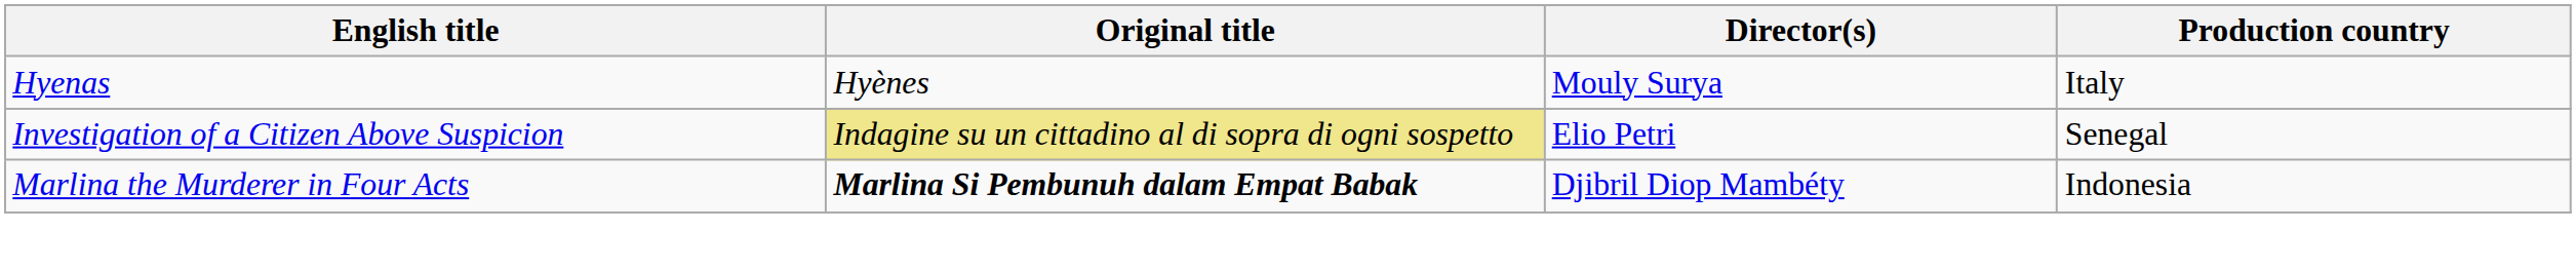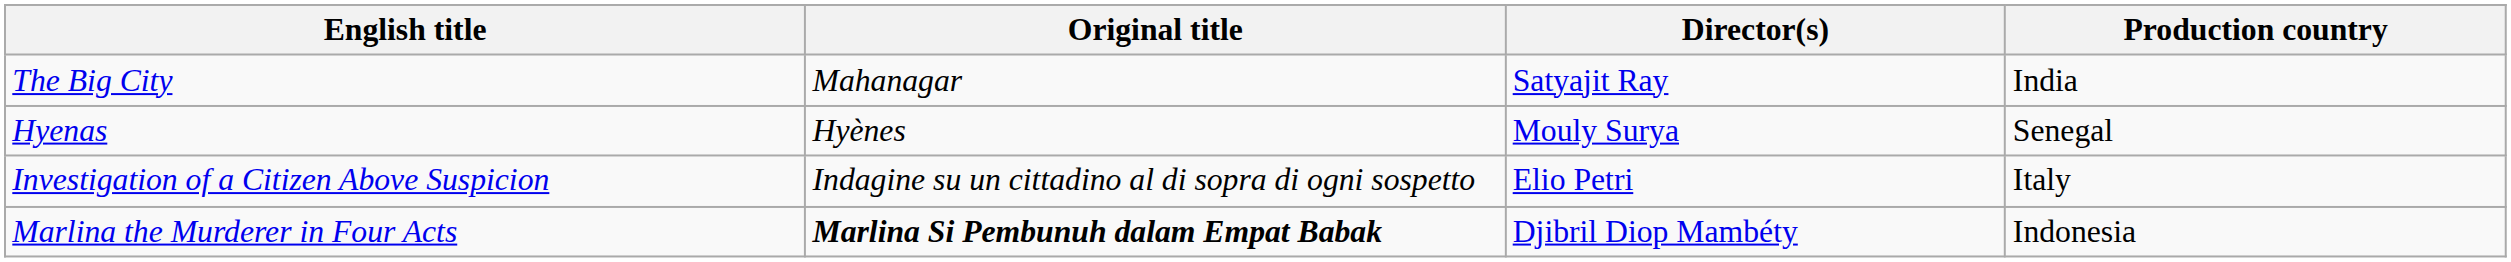 <table class="sortable wikitable" width="100%" cellpadding="5">
 <tr>
 <th scope="col" width="32%">English title</th>
 <th scope="col" width="28%">Original title</th>
 <th scope="col" width="20%">Director(s)</th>
 <th scope="col" width="20%">Production country</th>
 </tr>
 <tr>
+<td><em><a href='#'>The Big City</a></em></td>
+<td><em>Mahanagar</em></td>
+<td><a href='#'>Satyajit Ray</a></td>
+<td>India</td>
+</tr>
+<tr>
 <td><em><a href='#'>Hyenas</a></em></td>
 <td><em>Hyènes</em></td>
 <td><a href='#'>Mouly Surya</a></td>
-<td>Italy</td>
+<td>Senegal</td>
 </tr>
 <tr>
 <td><em><a href='#'>Investigation of a Citizen Above Suspicion</a></em></td>
-<td style="background: khaki;"><em>Indagine su un cittadino al di sopra di ogni sospetto</em></td>
+<td><em>Indagine su un cittadino al di sopra di ogni sospetto</em></td>
 <td><a href='#'>Elio Petri</a></td>
-<td>Senegal</td>
+<td>Italy</td>
 </tr>
 <tr>
 <td><em><a href='#'>Marlina the Murderer in Four Acts</a></em></td>
 <td><strong><em>Marlina Si Pembunuh dalam Empat Babak</em></strong></td>
 <td><a href='#'>Djibril Diop Mambéty</a></td>
 <td>Indonesia</td>
 </tr>
 </table>
